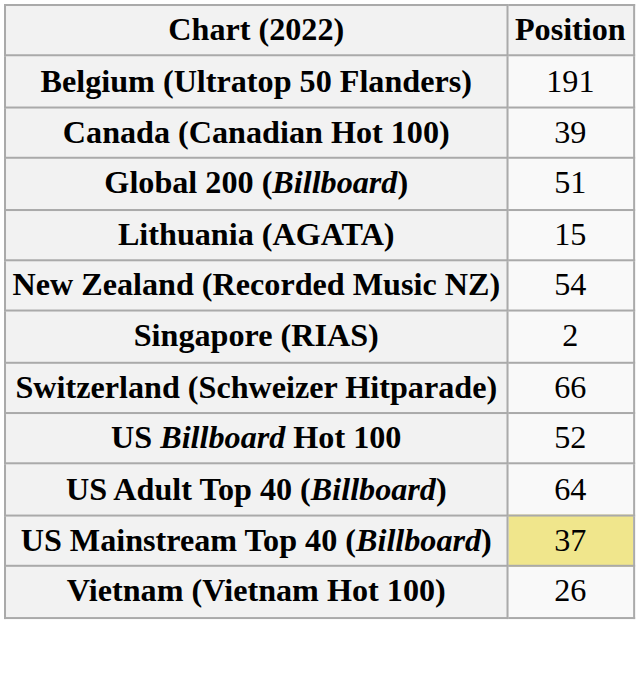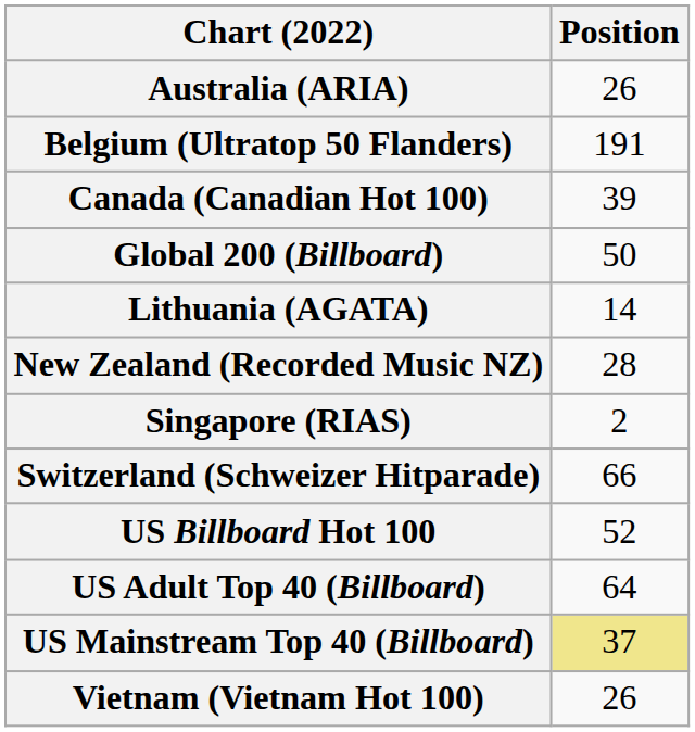 <table class="wikitable sortable plainrowheaders" style="text-align:center">
 <tr>
 <th scope="col">Chart (2022)</th>
 <th scope="col">Position</th>
+</tr>
+<tr>
+<th scope="row">Australia (ARIA)</th>
+<td>26</td>
 </tr>
 <tr>
 <th scope="row">Belgium (Ultratop 50 Flanders)</th>
 <td>191</td>
 </tr>
 <tr>
 <th scope="row">Canada (Canadian Hot 100)</th>
 <td>39</td>
 </tr>
 <tr>
 <th scope="row">Global 200 (<em>Billboard</em>)</th>
-<td>51</td>
+<td>50</td>
 </tr>
 <tr>
 <th scope="row">Lithuania (AGATA)</th>
-<td>15</td>
+<td>14</td>
 </tr>
 <tr>
 <th scope="row">New Zealand (Recorded Music NZ)</th>
-<td>54</td>
+<td>28</td>
 </tr>
 <tr>
 <th scope="row">Singapore (RIAS)</th>
 <td>2</td>
 </tr>
 <tr>
 <th scope="row">Switzerland (Schweizer Hitparade)</th>
 <td>66</td>
 </tr>
 <tr>
 <th scope="row">US <em>Billboard</em> Hot 100</th>
 <td>52</td>
 </tr>
 <tr>
 <th scope="row">US Adult Top 40 (<em>Billboard</em>)</th>
 <td>64</td>
 </tr>
 <tr>
 <th scope="row">US Mainstream Top 40 (<em>Billboard</em>)</th>
 <td style="background: khaki;">37</td>
 </tr>
 <tr>
 <th scope="row">Vietnam (Vietnam Hot 100)</th>
 <td>26</td>
 </tr>
 </table>
